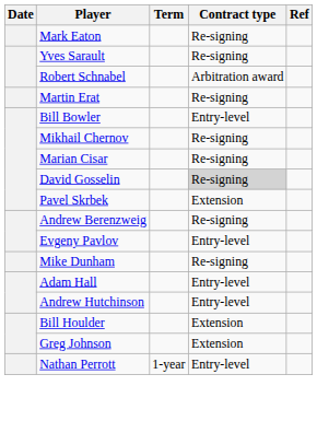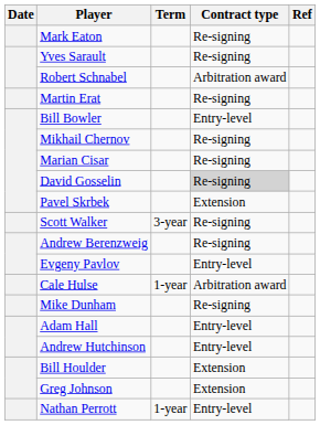 <table class="wikitable plainrowheaders">
 <tr style="background:#ddd; text-align:center;">
 <th>Date</th>
 <th>Player</th>
 <th>Term</th>
 <th>Contract type</th>
 <th>Ref</th>
 </tr>
 <tr>
 <th scope="row"></th>
 <td><a href='#'>Mark Eaton</a></td>
 <td></td>
 <td>Re-signing</td>
 <td></td>
 </tr>
 <tr>
 <th scope="row" rowspan=2></th>
 <td><a href='#'>Yves Sarault</a></td>
 <td></td>
 <td>Re-signing</td>
 <td></td>
 </tr>
 <tr>
 <td><a href='#'>Robert Schnabel</a></td>
 <td></td>
 <td>Arbitration award</td>
 <td></td>
 </tr>
 <tr>
 <th scope="row"></th>
 <td><a href='#'>Martin Erat</a></td>
 <td></td>
 <td>Re-signing</td>
 <td></td>
 </tr>
 <tr>
 <th scope="row" rowspan=5></th>
 <td><a href='#'>Bill Bowler</a></td>
 <td></td>
 <td>Entry-level</td>
 <td></td>
 </tr>
 <tr>
 <td><a href='#'>Mikhail Chernov</a></td>
 <td></td>
 <td>Re-signing</td>
 <td></td>
 </tr>
 <tr>
 <td><a href='#'>Marian Cisar</a></td>
 <td></td>
 <td>Re-signing</td>
 <td></td>
 </tr>
 <tr>
 <td><a href='#'>David Gosselin</a></td>
 <td></td>
 <td style="background: lightgrey;">Re-signing</td>
 <td></td>
 </tr>
 <tr>
 <td><a href='#'>Pavel Skrbek</a></td>
 <td></td>
 <td>Extension</td>
 <td></td>
 </tr>
 <tr>
+<th scope="row"></th>
+<td><a href='#'>Scott Walker</a></td>
+<td>3-year</td>
+<td>Re-signing</td>
+<td></td>
+</tr>
+<tr>
 <th scope="row" rowspan=2></th>
 <td><a href='#'>Andrew Berenzweig</a></td>
 <td></td>
 <td>Re-signing</td>
 <td></td>
 </tr>
 <tr>
 <td><a href='#'>Evgeny Pavlov</a></td>
 <td></td>
 <td>Entry-level</td>
+<td></td>
+</tr>
+<tr>
+<th scope="row"></th>
+<td><a href='#'>Cale Hulse</a></td>
+<td>1-year</td>
+<td>Arbitration award</td>
 <td></td>
 </tr>
 <tr>
 <th scope="row"></th>
 <td><a href='#'>Mike Dunham</a></td>
 <td></td>
 <td>Re-signing</td>
 <td></td>
 </tr>
 <tr>
 <th scope="row" rowspan=2></th>
 <td><a href='#'>Adam Hall</a></td>
 <td></td>
 <td>Entry-level</td>
 <td></td>
 </tr>
 <tr>
 <td><a href='#'>Andrew Hutchinson</a></td>
 <td></td>
 <td>Entry-level</td>
 <td></td>
 </tr>
 <tr>
 <th scope="row" rowspan=2></th>
 <td><a href='#'>Bill Houlder</a></td>
 <td></td>
 <td>Extension</td>
 <td></td>
 </tr>
 <tr>
 <td><a href='#'>Greg Johnson</a></td>
 <td></td>
 <td>Extension</td>
 <td></td>
 </tr>
 <tr>
 <th scope="row"></th>
 <td><a href='#'>Nathan Perrott</a></td>
 <td>1-year</td>
 <td>Entry-level</td>
 <td></td>
 </tr>
 </table>
